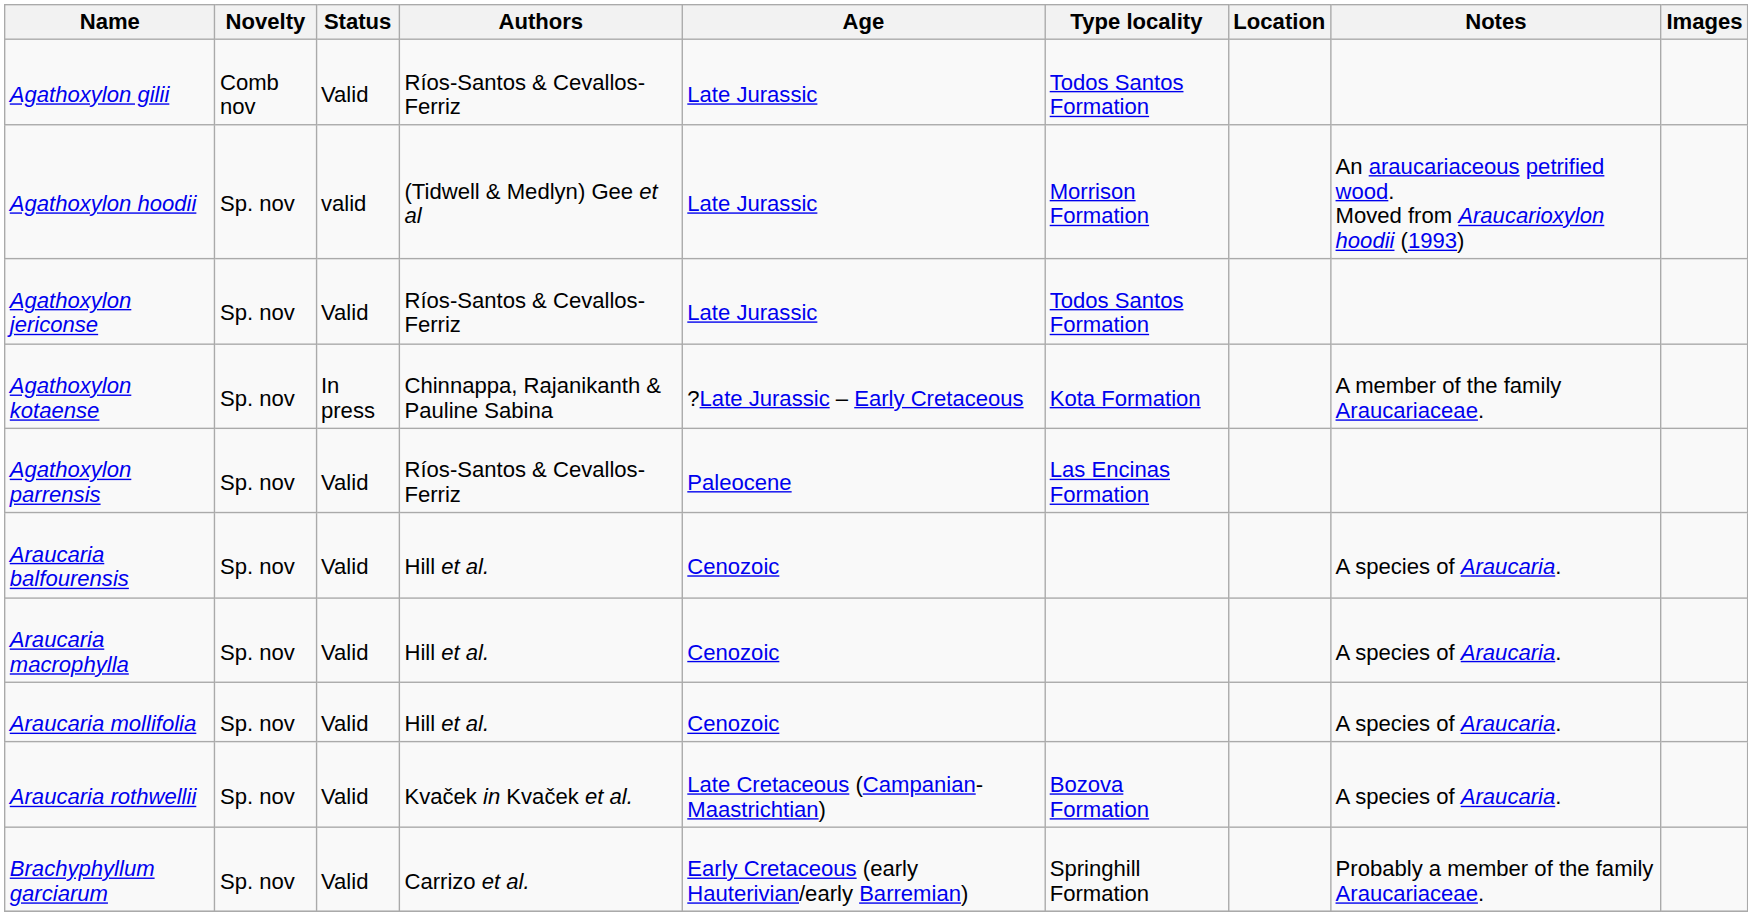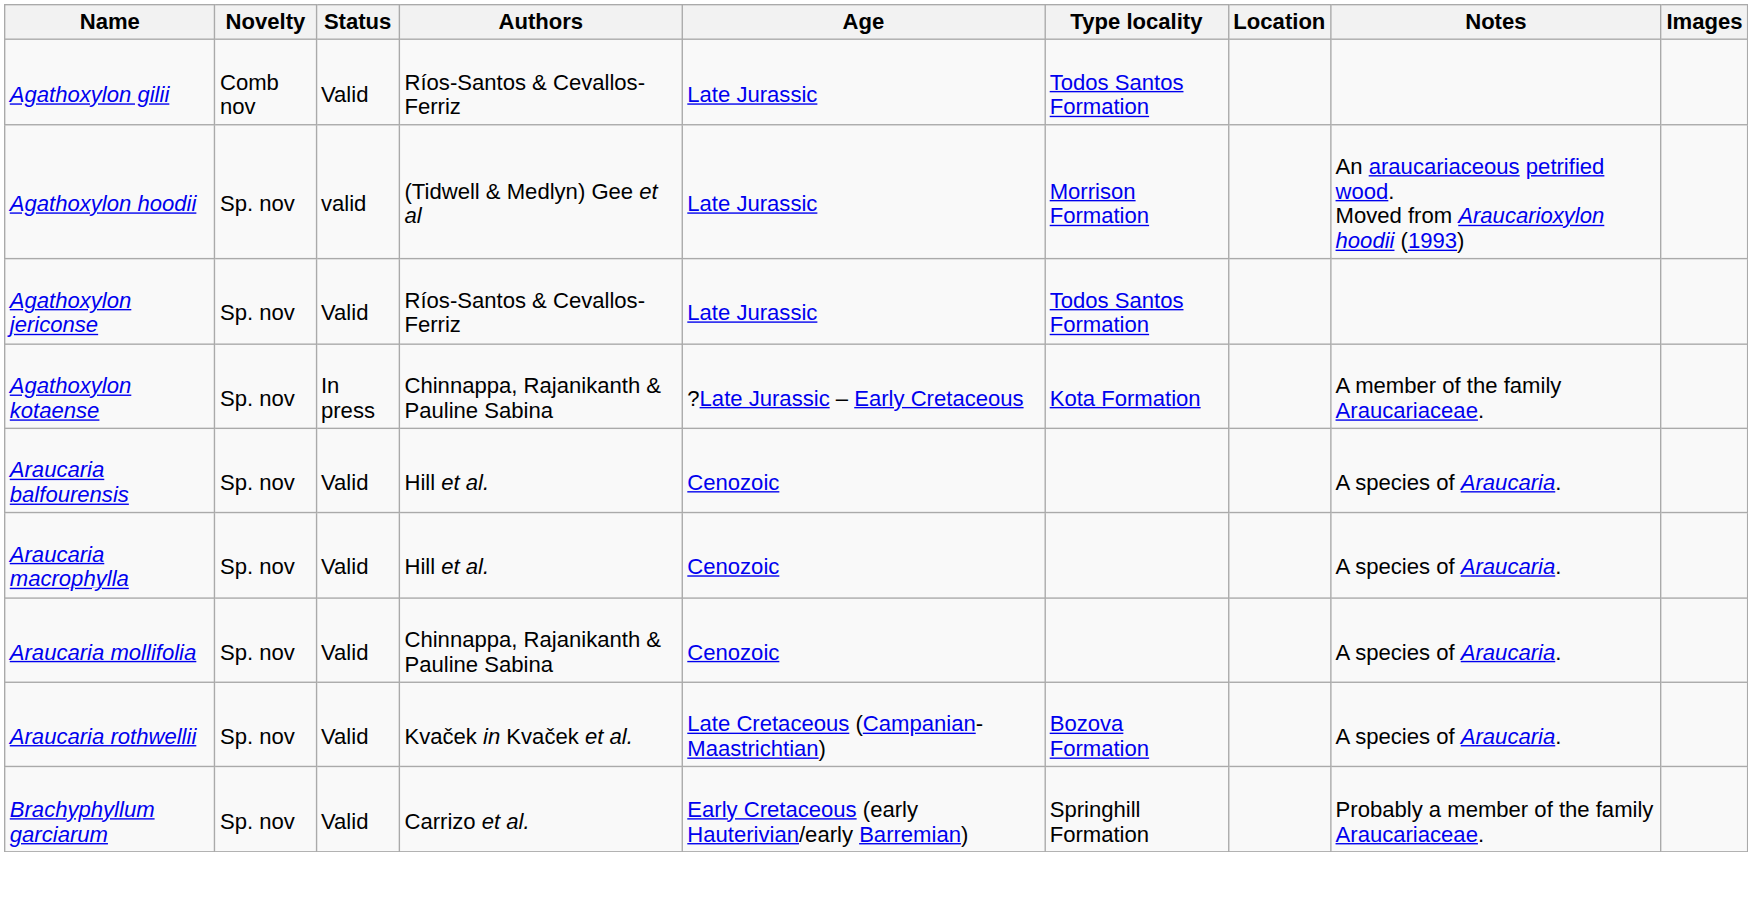 <table class="wikitable sortable" align="center" width="100%">
 <tr>
 <th>Name</th>
 <th>Novelty</th>
 <th>Status</th>
 <th>Authors</th>
 <th>Age</th>
 <th>Type locality</th>
 <th>Location</th>
 <th>Notes</th>
 <th>Images</th>
 </tr>
 <tr>
 <td><br><em><a href='#'>Agathoxylon gilii</a></em></td>
 <td><br>Comb nov</td>
 <td><br>Valid</td>
 <td><br>Ríos-Santos & Cevallos-Ferriz</td>
 <td><br><a href='#'>Late Jurassic</a></td>
 <td><br><a href='#'>Todos Santos Formation</a></td>
 <td><br></td>
 <td></td>
 <td></td>
 </tr>
 <tr>
 <td><br><em><a href='#'>Agathoxylon hoodii</a></em></td>
 <td><br>Sp. nov</td>
 <td><br>valid</td>
 <td><br>(Tidwell & Medlyn) Gee <em>et al</em></td>
 <td><br><a href='#'>Late Jurassic</a></td>
 <td><br><a href='#'>Morrison Formation</a></td>
 <td><br><br></td>
 <td><br>An <a href='#'>araucariaceous</a> <a href='#'>petrified wood</a>.<br>Moved from <em><a href='#'>Araucarioxylon hoodii</a></em> (<a href='#'>1993</a>)</td>
 <td></td>
 </tr>
 <tr>
 <td><br><em><a href='#'>Agathoxylon jericonse</a></em></td>
 <td><br>Sp. nov</td>
 <td><br>Valid</td>
 <td><br>Ríos-Santos & Cevallos-Ferriz</td>
 <td><br><a href='#'>Late Jurassic</a></td>
 <td><br><a href='#'>Todos Santos Formation</a></td>
 <td><br></td>
 <td></td>
 <td></td>
 </tr>
 <tr>
 <td><br><em><a href='#'>Agathoxylon kotaense</a></em></td>
 <td><br>Sp. nov</td>
 <td><br>In press</td>
 <td><br>Chinnappa, Rajanikanth & Pauline Sabina</td>
 <td><br>?<a href='#'>Late Jurassic</a> – <a href='#'>Early Cretaceous</a></td>
 <td><br><a href='#'>Kota Formation</a></td>
 <td><br></td>
 <td><br>A member of the family <a href='#'>Araucariaceae</a>.</td>
 <td></td>
 </tr>
 <tr>
-<td><br><em><a href='#'>Agathoxylon parrensis</a></em></td>
-<td><br>Sp. nov</td>
-<td><br>Valid</td>
-<td><br>Ríos-Santos & Cevallos-Ferriz</td>
-<td><br><a href='#'>Paleocene</a></td>
-<td><br><a href='#'>Las Encinas Formation</a></td>
-<td><br></td>
-<td></td>
-<td></td>
-</tr>
-<tr>
 <td><br><em><a href='#'>Araucaria balfourensis</a></em></td>
 <td><br>Sp. nov</td>
 <td><br>Valid</td>
 <td><br>Hill <em>et al.</em></td>
 <td><br><a href='#'>Cenozoic</a></td>
 <td></td>
 <td><br></td>
 <td><br>A species of <em><a href='#'>Araucaria</a></em>.</td>
 <td></td>
 </tr>
 <tr>
 <td><br><em><a href='#'>Araucaria macrophylla</a></em></td>
 <td><br>Sp. nov</td>
 <td><br>Valid</td>
 <td><br>Hill <em>et al.</em></td>
 <td><br><a href='#'>Cenozoic</a></td>
 <td></td>
 <td><br></td>
 <td><br>A species of <em><a href='#'>Araucaria</a></em>.</td>
 <td></td>
 </tr>
 <tr>
 <td><br><em><a href='#'>Araucaria mollifolia</a></em></td>
 <td><br>Sp. nov</td>
 <td><br>Valid</td>
-<td><br>Hill <em>et al.</em></td>
+<td><br>Chinnappa, Rajanikanth & Pauline Sabina</td>
 <td><br><a href='#'>Cenozoic</a></td>
 <td></td>
 <td><br></td>
 <td><br>A species of <em><a href='#'>Araucaria</a></em>.</td>
 <td></td>
 </tr>
 <tr>
 <td><br><em><a href='#'>Araucaria rothwellii</a></em></td>
 <td><br>Sp. nov</td>
 <td><br>Valid</td>
 <td><br>Kvaček <em>in</em> Kvaček <em>et al.</em></td>
 <td><br><a href='#'>Late Cretaceous</a> (<a href='#'>Campanian</a>-<a href='#'>Maastrichtian</a>)</td>
 <td><br><a href='#'>Bozova Formation</a></td>
 <td><br></td>
 <td><br>A species of <em><a href='#'>Araucaria</a></em>.</td>
 <td></td>
 </tr>
 <tr>
 <td><br><em><a href='#'>Brachyphyllum garciarum</a></em></td>
 <td><br>Sp. nov</td>
 <td><br>Valid</td>
 <td><br>Carrizo <em>et al.</em></td>
 <td><br><a href='#'>Early Cretaceous</a> (early <a href='#'>Hauterivian</a>/early <a href='#'>Barremian</a>)</td>
 <td><br>Springhill Formation</td>
 <td><br></td>
 <td><br>Probably a member of the family <a href='#'>Araucariaceae</a>.</td>
 <td></td>
 </tr>
 <tr>
 </tr>
 </table>
